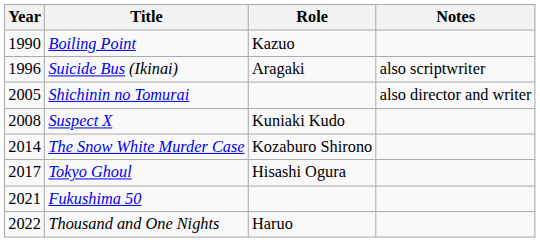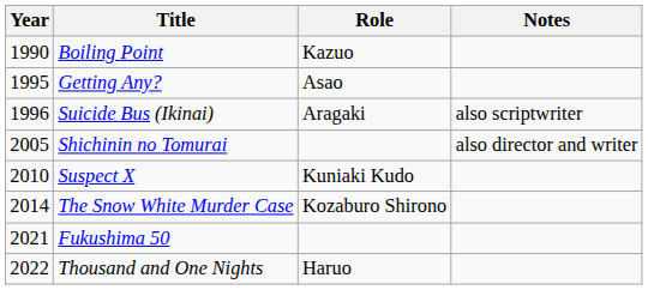 <table class="wikitable sortable">
 <tr>
 <th>Year</th>
 <th>Title</th>
 <th>Role</th>
 <th class="unsortable">Notes</th>
 </tr>
 <tr>
 <td>1990</td>
 <td><em><a href='#'>Boiling Point</a></em></td>
 <td>Kazuo</td>
+<td></td>
+</tr>
+<tr>
+<td>1995</td>
+<td><em><a href='#'>Getting Any?</a></em></td>
+<td>Asao</td>
 <td></td>
 </tr>
 <tr>
 <td>1996</td>
 <td><em><a href='#'>Suicide Bus</a> (Ikinai)</em></td>
 <td>Aragaki</td>
 <td>also scriptwriter</td>
 </tr>
 <tr>
 <td>2005</td>
 <td><em><a href='#'>Shichinin no Tomurai</a></em></td>
 <td></td>
 <td>also director and writer</td>
 </tr>
 <tr>
-<td>2008</td>
+<td>2010</td>
 <td><em><a href='#'>Suspect X</a></em></td>
 <td>Kuniaki Kudo</td>
 <td></td>
 </tr>
 <tr>
 <td>2014</td>
 <td><em><a href='#'>The Snow White Murder Case</a></em></td>
 <td>Kozaburo Shirono</td>
-<td></td>
-</tr>
-<tr>
-<td>2017</td>
-<td><em><a href='#'>Tokyo Ghoul</a></em></td>
-<td>Hisashi Ogura</td>
 <td></td>
 </tr>
 <tr>
 <td>2021</td>
 <td><em><a href='#'>Fukushima 50</a></em></td>
 <td></td>
 <td></td>
 </tr>
 <tr>
 <td>2022</td>
 <td><em>Thousand and One Nights</em></td>
 <td>Haruo</td>
 <td></td>
 </tr>
 </table>
